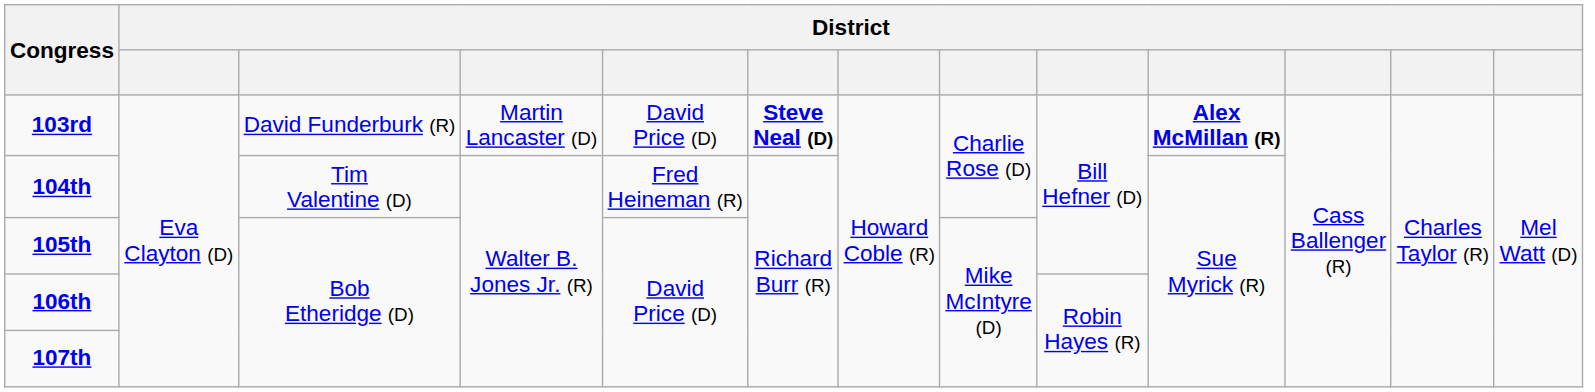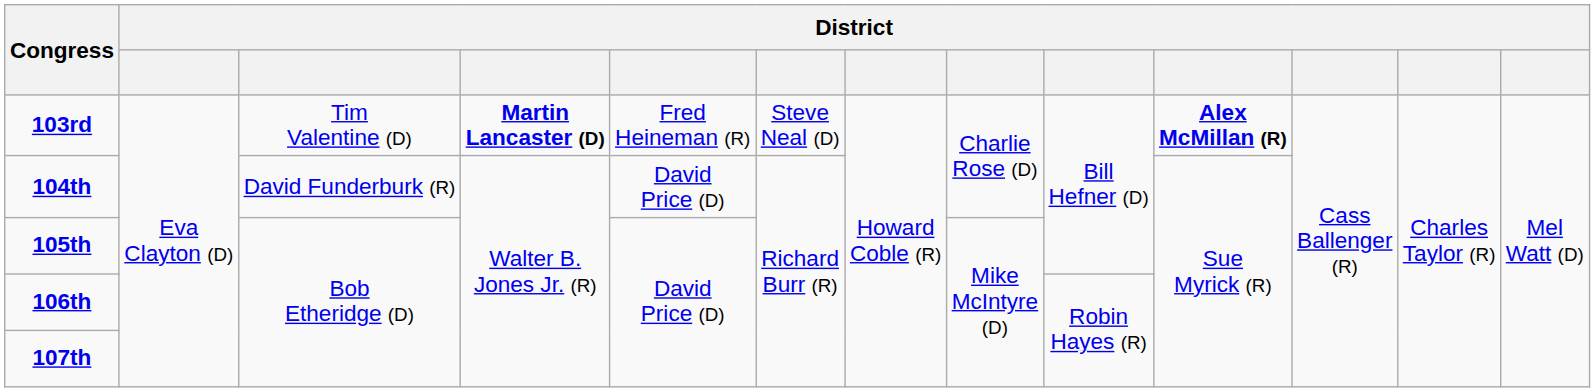 <table class=wikitable style="text-align:center">
 <tr style="height:2em">
 <th rowspan=2>Congress</th>
 <th colspan=12>District</th>
 </tr>
 <tr style="height:2em">
 <th></th>
 <th></th>
 <th></th>
 <th></th>
 <th></th>
 <th></th>
 <th></th>
 <th></th>
 <th></th>
 <th></th>
 <th></th>
 <th></th>
 </tr>
 <tr style="height:2.5em">
 <td><strong><a href='#'>103rd</a></strong> </td>
 <td rowspan=5 ><a href='#'>Eva<br>Clayton</a> <small>(D)</small></td>
-<td><a href='#'>David Funderburk</a> <small>(R)</small></td>
-<td><a href='#'>Martin<br>Lancaster</a> <small>(D)</small></td>
-<td><a href='#'>David<br>Price</a> <small>(D)</small></td>
-<td><strong><a href='#'>Steve<br>Neal</a> <small>(D)</small></strong></td>
+<td><a href='#'>Tim<br>Valentine</a> <small>(D)</small></td>
+<td><strong><a href='#'>Martin<br>Lancaster</a> <small>(D)</small></strong></td>
+<td><a href='#'>Fred<br>Heineman</a> <small>(R)</small></td>
+<td><a href='#'>Steve<br>Neal</a> <small>(D)</small></td>
 <td rowspan=5 ><a href='#'>Howard<br>Coble</a> <small>(R)</small></td>
 <td rowspan=2 ><a href='#'>Charlie<br>Rose</a> <small>(D)</small></td>
 <td rowspan=3 ><a href='#'>Bill<br>Hefner</a> <small>(D)</small></td>
 <td><strong><a href='#'>Alex<br>McMillan</a> <small>(R)</small></strong></td>
 <td rowspan=5 ><a href='#'>Cass<br>Ballenger</a><br><small>(R)</small></td>
 <td rowspan=5 ><a href='#'>Charles<br>Taylor</a> <small>(R)</small></td>
 <td rowspan=5 ><a href='#'>Mel<br>Watt</a> <small>(D)</small></td>
 </tr>
 <tr style="height:2.5em">
 <td><strong><a href='#'>104th</a></strong> </td>
-<td><a href='#'>Tim<br>Valentine</a> <small>(D)</small></td>
+<td><a href='#'>David Funderburk</a> <small>(R)</small></td>
 <td rowspan=4 ><a href='#'>Walter B.<br>Jones Jr.</a> <small>(R)</small></td>
-<td><a href='#'>Fred<br>Heineman</a> <small>(R)</small></td>
+<td><a href='#'>David<br>Price</a> <small>(D)</small></td>
 <td rowspan=4 ><a href='#'>Richard<br>Burr</a> <small>(R)</small></td>
 <td rowspan=4 ><a href='#'>Sue<br>Myrick</a> <small>(R)</small></td>
 </tr>
 <tr style="height:2.5em">
 <td><strong><a href='#'>105th</a></strong> </td>
 <td rowspan=3 ><a href='#'>Bob<br>Etheridge</a> <small>(D)</small></td>
 <td rowspan=3 ><a href='#'>David<br>Price</a> <small>(D)</small></td>
 <td rowspan=3 ><a href='#'>Mike<br>McIntyre</a><br><small>(D)</small></td>
 </tr>
 <tr style="height:2.5em">
 <td><strong><a href='#'>106th</a></strong> </td>
 <td rowspan=2 ><a href='#'>Robin<br>Hayes</a> <small>(R)</small></td>
 </tr>
 <tr style="height:2.5em">
 <td><strong><a href='#'>107th</a></strong> </td>
 </tr>
 </table>
